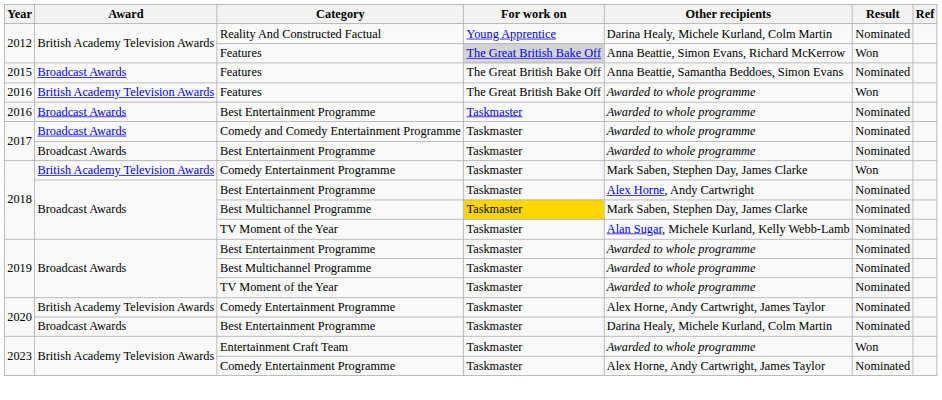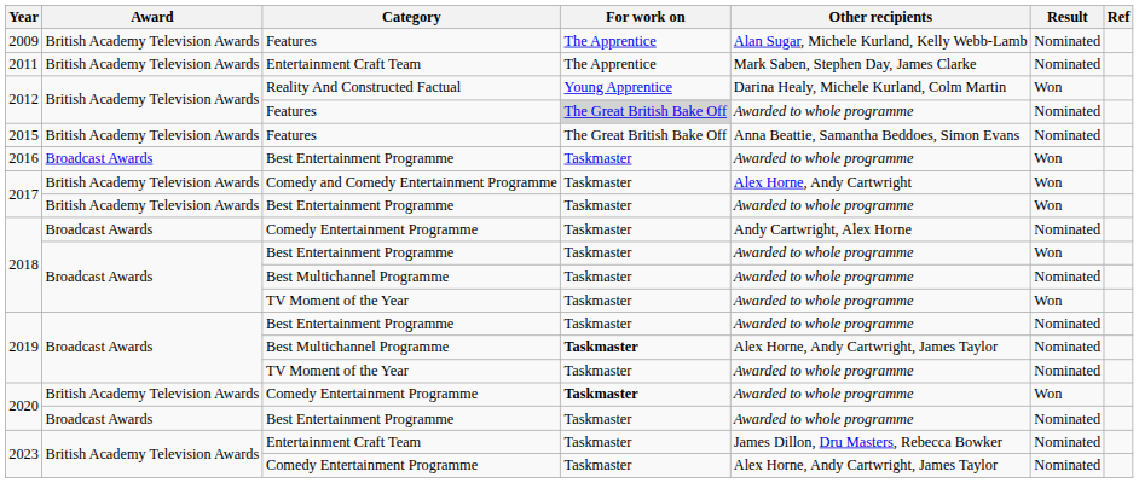 <table class="wikitable">
 <tr>
 <th>Year</th>
 <th>Award</th>
 <th>Category</th>
 <th>For work on</th>
 <th>Other recipients</th>
 <th>Result</th>
 <th>Ref</th>
 </tr>
 <tr>
+<td>2009</td>
+<td>British Academy Television Awards</td>
+<td>Features</td>
+<td><a href='#'>The Apprentice</a></td>
+<td><a href='#'>Alan Sugar</a>, Michele Kurland, Kelly Webb-Lamb</td>
+<td>Nominated</td>
+<td></td>
+</tr>
+<tr>
+<td>2011</td>
+<td>British Academy Television Awards</td>
+<td>Entertainment Craft Team</td>
+<td>The Apprentice</td>
+<td>Mark Saben, Stephen Day, James Clarke</td>
+<td>Nominated</td>
+<td></td>
+</tr>
+<tr>
 <td rowspan="2">2012</td>
 <td rowspan="2">British Academy Television Awards</td>
 <td>Reality And Constructed Factual</td>
 <td><a href='#'>Young Apprentice</a></td>
 <td>Darina Healy, Michele Kurland, Colm Martin</td>
-<td>Nominated</td>
+<td>Won</td>
 <td></td>
 </tr>
 <tr>
 <td>Features</td>
 <td style="background: lightgrey;"><a href='#'>The Great British Bake Off</a></td>
-<td>Anna Beattie, Simon Evans, Richard McKerrow</td>
-<td>Won</td>
+<td><em>Awarded to whole programme</em></td>
+<td>Nominated</td>
 <td></td>
 </tr>
 <tr>
 <td>2015</td>
-<td><a href='#'>Broadcast Awards</a></td>
+<td>British Academy Television Awards</td>
 <td>Features</td>
 <td>The Great British Bake Off</td>
 <td>Anna Beattie, Samantha Beddoes, Simon Evans</td>
 <td>Nominated</td>
 <td></td>
 </tr>
 <tr>
 <td>2016</td>
-<td><a href='#'>British Academy Television Awards</a></td>
-<td>Features</td>
-<td>The Great British Bake Off</td>
+<td><a href='#'>Broadcast Awards</a></td>
+<td>Best Entertainment Programme</td>
+<td><a href='#'>Taskmaster</a></td>
 <td><em>Awarded to whole programme</em></td>
 <td>Won</td>
 <td></td>
 </tr>
 <tr>
-<td>2016</td>
-<td><a href='#'>Broadcast Awards</a></td>
+<td rowspan="2">2017</td>
+<td>British Academy Television Awards</td>
+<td>Comedy and Comedy Entertainment Programme</td>
+<td>Taskmaster</td>
+<td><a href='#'>Alex Horne</a>, Andy Cartwright</td>
+<td>Won</td>
+<td></td>
+</tr>
+<tr>
+<td>British Academy Television Awards</td>
 <td>Best Entertainment Programme</td>
-<td><a href='#'>Taskmaster</a></td>
+<td>Taskmaster</td>
 <td><em>Awarded to whole programme</em></td>
+<td>Won</td>
+<td></td>
+</tr>
+<tr>
+<td rowspan="4">2018</td>
+<td>Broadcast Awards</td>
+<td>Comedy Entertainment Programme</td>
+<td>Taskmaster</td>
+<td>Andy Cartwright, Alex Horne</td>
 <td>Nominated</td>
 <td></td>
 </tr>
 <tr>
-<td rowspan="2">2017</td>
-<td><a href='#'>Broadcast Awards</a></td>
-<td>Comedy and Comedy Entertainment Programme</td>
+<td rowspan="3">Broadcast Awards</td>
+<td>Best Entertainment Programme</td>
+<td>Taskmaster</td>
+<td><em>Awarded to whole programme</em></td>
+<td>Won</td>
+<td></td>
+</tr>
+<tr>
+<td>Best Multichannel Programme</td>
 <td>Taskmaster</td>
 <td><em>Awarded to whole programme</em></td>
 <td>Nominated</td>
 <td></td>
 </tr>
 <tr>
-<td>Broadcast Awards</td>
-<td>Best Entertainment Programme</td>
+<td>TV Moment of the Year</td>
 <td>Taskmaster</td>
 <td><em>Awarded to whole programme</em></td>
-<td>Nominated</td>
-<td></td>
-</tr>
-<tr>
-<td rowspan="4">2018</td>
-<td><a href='#'>British Academy Television Awards</a></td>
-<td>Comedy Entertainment Programme</td>
-<td>Taskmaster</td>
-<td>Mark Saben, Stephen Day, James Clarke</td>
 <td>Won</td>
-<td></td>
-</tr>
-<tr>
-<td rowspan="3">Broadcast Awards</td>
-<td>Best Entertainment Programme</td>
-<td>Taskmaster</td>
-<td><a href='#'>Alex Horne</a>, Andy Cartwright</td>
-<td>Nominated</td>
-<td></td>
-</tr>
-<tr>
-<td>Best Multichannel Programme</td>
-<td style="background: gold;">Taskmaster</td>
-<td>Mark Saben, Stephen Day, James Clarke</td>
-<td>Nominated</td>
-<td></td>
-</tr>
-<tr>
-<td>TV Moment of the Year</td>
-<td>Taskmaster</td>
-<td><a href='#'>Alan Sugar</a>, Michele Kurland, Kelly Webb-Lamb</td>
-<td>Nominated</td>
 <td></td>
 </tr>
 <tr>
 <td rowspan="3">2019</td>
 <td rowspan="3">Broadcast Awards</td>
 <td>Best Entertainment Programme</td>
 <td>Taskmaster</td>
 <td><em>Awarded to whole programme</em></td>
 <td>Nominated</td>
 <td></td>
 </tr>
 <tr>
 <td>Best Multichannel Programme</td>
-<td>Taskmaster</td>
-<td><em>Awarded to whole programme</em></td>
+<td><strong>Taskmaster</strong></td>
+<td>Alex Horne, Andy Cartwright, James Taylor</td>
 <td>Nominated</td>
 <td></td>
 </tr>
 <tr>
 <td>TV Moment of the Year</td>
 <td>Taskmaster</td>
 <td><em>Awarded to whole programme</em></td>
 <td>Nominated</td>
 <td></td>
 </tr>
 <tr>
 <td rowspan="2">2020</td>
 <td>British Academy Television Awards</td>
 <td>Comedy Entertainment Programme</td>
-<td>Taskmaster</td>
-<td>Alex Horne, Andy Cartwright, James Taylor</td>
-<td>Nominated</td>
+<td><strong>Taskmaster</strong></td>
+<td><em>Awarded to whole programme</em></td>
+<td>Won</td>
 <td></td>
 </tr>
 <tr>
 <td>Broadcast Awards</td>
 <td>Best Entertainment Programme</td>
 <td>Taskmaster</td>
-<td>Darina Healy, Michele Kurland, Colm Martin</td>
+<td><em>Awarded to whole programme</em></td>
 <td>Nominated</td>
 <td></td>
 </tr>
 <tr>
 <td rowspan="2">2023</td>
 <td rowspan="2">British Academy Television Awards</td>
 <td>Entertainment Craft Team</td>
 <td>Taskmaster</td>
-<td><em>Awarded to whole programme</em></td>
-<td>Won</td>
+<td>James Dillon, <a href='#'>Dru Masters</a>, Rebecca Bowker</td>
+<td>Nominated</td>
 <td></td>
 </tr>
 <tr>
 <td>Comedy Entertainment Programme</td>
 <td>Taskmaster</td>
 <td>Alex Horne, Andy Cartwright, James Taylor</td>
 <td>Nominated</td>
 <td></td>
 </tr>
 </table>
